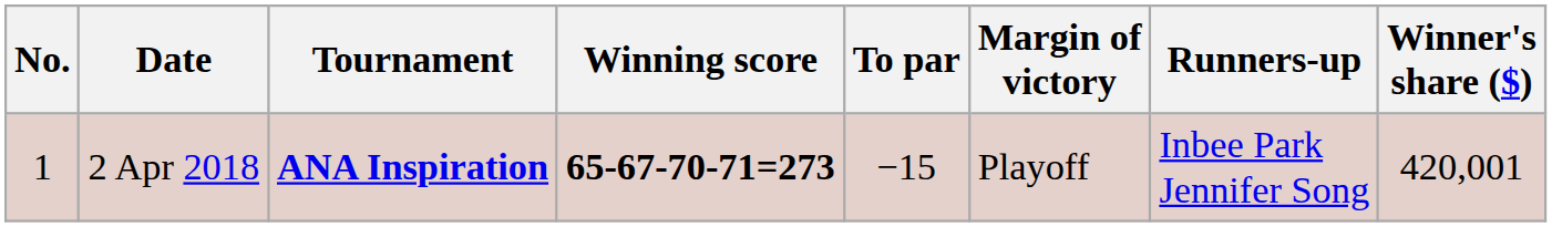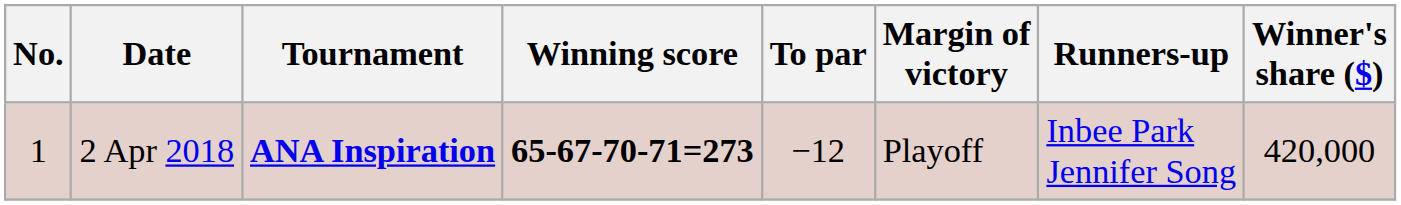 <table class="wikitable" style="font-size:95%;">
 <tr>
 <th>No.</th>
 <th>Date</th>
 <th>Tournament</th>
 <th>Winning score</th>
 <th>To par</th>
 <th>Margin of<br>victory</th>
 <th>Runners-up</th>
 <th>Winner's<br>share (<a href='#'>$</a>)</th>
 </tr>
 <tr style="background:#e5d1cb;">
 <td align=center>1</td>
 <td align=right>2 Apr <a href='#'>2018</a></td>
 <td><strong><a href='#'>ANA Inspiration</a></strong></td>
 <td align=right><strong>65-67-70-71=273</strong></td>
-<td align=center>−15</td>
+<td align=center>−12</td>
 <td>Playoff</td>
 <td> <a href='#'>Inbee Park</a><br> <a href='#'>Jennifer Song</a></td>
-<td align=center>420,001</td>
+<td align=center>420,000</td>
 </tr>
 </table>
